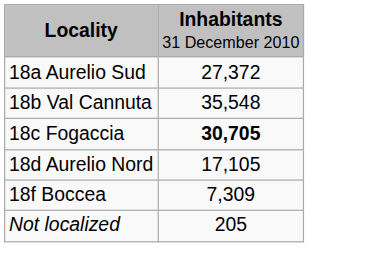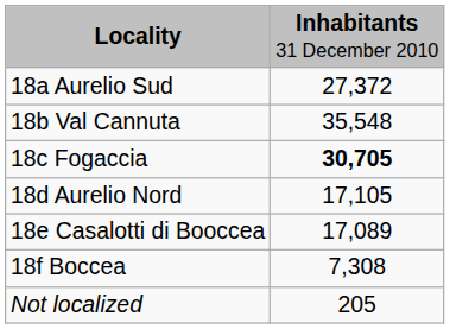 <table class="wikitable sortable">
 <tr bgcolor="#C0C0C0">
 <td align="center"><strong>Locality</strong><br></td>
 <td align="center"><strong>Inhabitants</strong><br><small>31 December 2010</small></td>
 </tr>
 <tr>
 <td>18a Aurelio Sud<br></td>
 <td align="center">27,372</td>
 </tr>
 <tr>
 <td>18b Val Cannuta<br></td>
 <td align="center">35,548</td>
 </tr>
 <tr>
 <td>18c Fogaccia<br></td>
 <td align="center"><strong>30,705</strong></td>
 </tr>
 <tr>
 <td>18d Aurelio Nord<br></td>
 <td align="center">17,105</td>
 </tr>
 <tr>
+<td>18e Casalotti di Booccea<br></td>
+<td align="center">17,089</td>
+</tr>
+<tr>
 <td>18f Boccea<br></td>
-<td align="center">7,309</td>
+<td align="center">7,308</td>
 </tr>
 <tr>
 <td><em>Not localized</em><br></td>
 <td align="center">205</td>
 </tr>
 </table>
